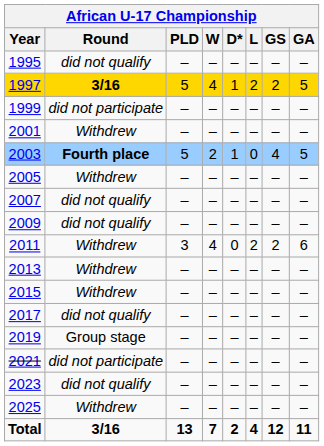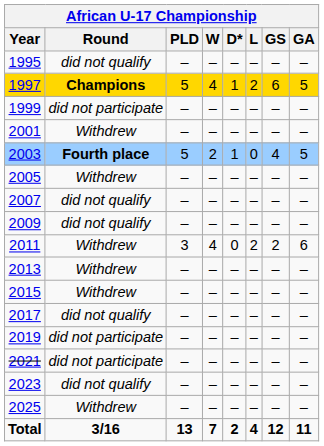 <table class="wikitable" style="text-align: center;font-size:90%;">
 <tr>
 <th colspan=9><a href='#'>African U-17 Championship</a></th>
 </tr>
 <tr>
 <th>Year</th>
 <th>Round</th>
 <th>PLD</th>
 <th>W</th>
 <th>D*</th>
 <th>L</th>
 <th>GS</th>
 <th>GA</th>
 </tr>
 <tr>
 <td> <a href='#'>1995</a></td>
 <td><em>did not qualify</em></td>
 <td>–</td>
 <td>–</td>
 <td>–</td>
 <td>–</td>
 <td>–</td>
 <td>–</td>
 </tr>
 <tr style="background:gold">
 <td> <a href='#'>1997</a></td>
-<td><strong>3/16</strong></td>
+<td><strong>Champions</strong></td>
 <td>5</td>
 <td>4</td>
 <td>1</td>
 <td>2</td>
-<td>2</td>
+<td>6</td>
 <td>5</td>
 </tr>
 <tr>
 <td> <a href='#'>1999</a></td>
 <td><em>did not participate</em></td>
 <td>–</td>
 <td>–</td>
 <td>–</td>
 <td>–</td>
 <td>–</td>
 <td>–</td>
 </tr>
 <tr>
 <td> <a href='#'>2001</a></td>
 <td><em>Withdrew</em></td>
 <td>–</td>
 <td>–</td>
 <td>–</td>
 <td>–</td>
 <td>–</td>
 <td>–</td>
 </tr>
 <tr style="background:#9acdff">
 <td> <a href='#'>2003</a></td>
 <td><strong>Fourth place</strong></td>
 <td>5</td>
 <td>2</td>
 <td>1</td>
 <td>0</td>
 <td>4</td>
 <td>5</td>
 </tr>
 <tr>
 <td> <a href='#'>2005</a></td>
 <td><em>Withdrew</em></td>
 <td>–</td>
 <td>–</td>
 <td>–</td>
 <td>–</td>
 <td>–</td>
 <td>–</td>
 </tr>
 <tr>
 <td> <a href='#'>2007</a></td>
 <td><em>did not qualify</em></td>
 <td>–</td>
 <td>–</td>
 <td>–</td>
 <td>–</td>
 <td>–</td>
 <td>–</td>
 </tr>
 <tr>
 <td> <a href='#'>2009</a></td>
 <td><em>did not qualify</em></td>
 <td>–</td>
 <td>–</td>
 <td>–</td>
 <td>–</td>
 <td>–</td>
 <td>–</td>
 </tr>
 <tr>
 <td> <a href='#'>2011</a></td>
 <td><em>Withdrew</em></td>
 <td>3</td>
 <td>4</td>
 <td>0</td>
 <td>2</td>
 <td>2</td>
 <td>6</td>
 </tr>
 <tr>
 <td> <a href='#'>2013</a></td>
 <td><em>Withdrew</em></td>
 <td>–</td>
 <td>–</td>
 <td>–</td>
 <td>–</td>
 <td>–</td>
 <td>–</td>
 </tr>
 <tr>
 <td> <a href='#'>2015</a></td>
 <td><em>Withdrew</em></td>
 <td>–</td>
 <td>–</td>
 <td>–</td>
 <td>–</td>
 <td>–</td>
 <td>–</td>
 </tr>
 <tr>
 <td> <a href='#'>2017</a></td>
 <td><em>did not qualify</em></td>
 <td>–</td>
 <td>–</td>
 <td>–</td>
 <td>–</td>
 <td>–</td>
 <td>–</td>
 </tr>
 <tr>
 <td> <a href='#'>2019</a></td>
-<td>Group stage</td>
+<td><em>did not participate</em></td>
 <td>–</td>
 <td>–</td>
 <td>–</td>
 <td>–</td>
 <td>–</td>
 <td>–</td>
 </tr>
 <tr>
 <td> <s><a href='#'>2021</a></s></td>
 <td><em>did not participate</em></td>
 <td>–</td>
 <td>–</td>
 <td>–</td>
 <td>–</td>
 <td>–</td>
 <td>–</td>
 </tr>
 <tr>
 <td> <a href='#'>2023</a></td>
 <td><em>did not qualify</em></td>
 <td>–</td>
 <td>–</td>
 <td>–</td>
 <td>–</td>
 <td>–</td>
 <td>–</td>
 </tr>
 <tr>
 <td> <a href='#'>2025</a></td>
 <td><em>Withdrew</em></td>
 <td>–</td>
 <td>–</td>
 <td>–</td>
 <td>–</td>
 <td>–</td>
 <td>–</td>
 </tr>
 <tr>
 <td><strong>Total</strong></td>
 <td><strong>3/16</strong></td>
 <td><strong>13</strong></td>
 <td><strong>7</strong></td>
 <td><strong>2</strong></td>
 <td><strong>4</strong></td>
 <td><strong>12</strong></td>
 <td><strong>11</strong></td>
 </tr>
 </table>
